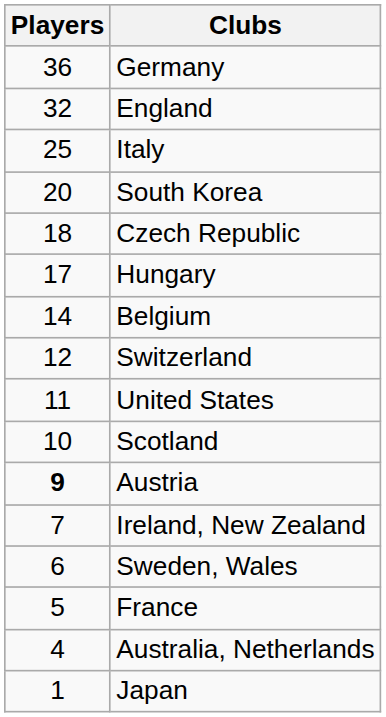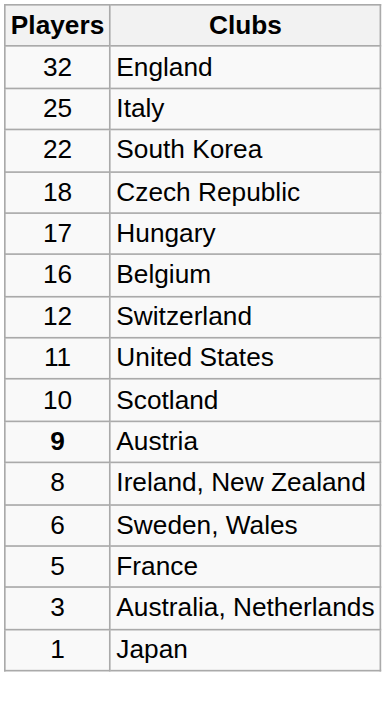 <table class="wikitable">
 <tr>
 <th>Players</th>
 <th>Clubs</th>
-</tr>
-<tr>
-<td align="center">36</td>
-<td> Germany</td>
 </tr>
 <tr>
 <td align="center">32</td>
 <td> England</td>
 </tr>
 <tr>
 <td align="center">25</td>
 <td> Italy</td>
 </tr>
 <tr>
-<td align="center">20</td>
+<td align="center">22</td>
 <td> South Korea</td>
 </tr>
 <tr>
 <td align="center">18</td>
 <td> Czech Republic</td>
 </tr>
 <tr>
 <td align="center">17</td>
 <td> Hungary</td>
 </tr>
 <tr>
-<td align="center">14</td>
+<td align="center">16</td>
 <td> Belgium</td>
 </tr>
 <tr>
 <td align="center">12</td>
 <td> Switzerland</td>
 </tr>
 <tr>
 <td align="center">11</td>
 <td> United States</td>
 </tr>
 <tr>
 <td align="center">10</td>
 <td> Scotland</td>
 </tr>
 <tr>
 <td align="center"><strong>9</strong></td>
 <td> Austria</td>
 </tr>
 <tr>
-<td align="center">7</td>
+<td align="center">8</td>
 <td> Ireland,  New Zealand</td>
 </tr>
 <tr>
 <td align="center">6</td>
 <td> Sweden,  Wales</td>
 </tr>
 <tr>
 <td align="center">5</td>
 <td> France</td>
 </tr>
 <tr>
-<td align="center">4</td>
+<td align="center">3</td>
 <td> Australia,  Netherlands</td>
 </tr>
 <tr>
 <td align="center">1</td>
 <td> Japan</td>
 </tr>
 </table>
